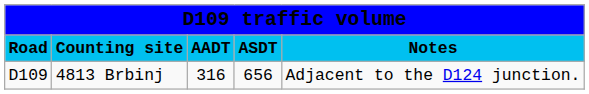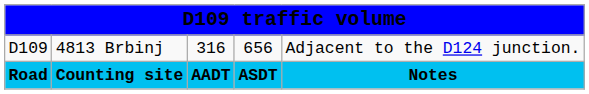 <table class="wikitable">
 <tr>
 <td colspan=5 bgcolor=blue align=center style=margin-top:15><span><big><strong>D109 traffic volume</strong></big></span></td>
+</tr>
+<tr>
+<td> D109</td>
+<td>4813 Brbinj</td>
+<td align=center>316</td>
+<td align=center>656</td>
+<td>Adjacent to the <a href='#'>D124</a> junction.</td>
 </tr>
 <tr>
 <td align=center bgcolor=00c0f0><strong>Road</strong></td>
 <td align=center bgcolor=00c0f0><strong>Counting site</strong></td>
 <td align=center bgcolor=00c0f0><strong>AADT</strong></td>
 <td align=center bgcolor=00c0f0><strong>ASDT</strong></td>
 <td align=center bgcolor=00c0f0><strong>Notes</strong></td>
 </tr>
-<tr>
-<td> D109</td>
-<td>4813 Brbinj</td>
-<td align=center>316</td>
-<td align=center>656</td>
-<td>Adjacent to the <a href='#'>D124</a> junction.</td>
-</tr>
 </table>
